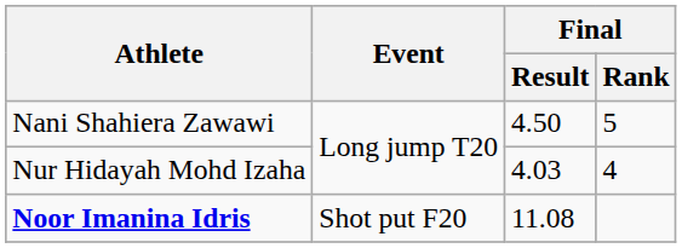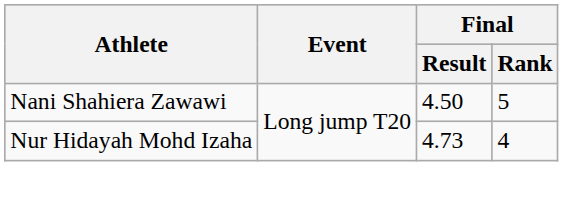 <table class=wikitable style="font-size:90%" style="text-align:center">
 <tr>
 <th rowspan="2">Athlete</th>
 <th rowspan="2">Event</th>
 <th colspan="2">Final</th>
 </tr>
 <tr>
 <th>Result</th>
 <th>Rank</th>
 </tr>
 <tr>
 <td align=left>Nani Shahiera Zawawi</td>
 <td align=left rowspan=2>Long jump T20</td>
 <td>4.50</td>
 <td>5</td>
 </tr>
 <tr>
 <td align=left>Nur Hidayah Mohd Izaha</td>
-<td>4.03</td>
+<td>4.73</td>
 <td>4</td>
 </tr>
-<tr>
-<td align=left><strong><a href='#'>Noor Imanina Idris</a></strong></td>
-<td align=left>Shot put F20</td>
-<td>11.08</td>
-<td></td>
-</tr>
 </table>
